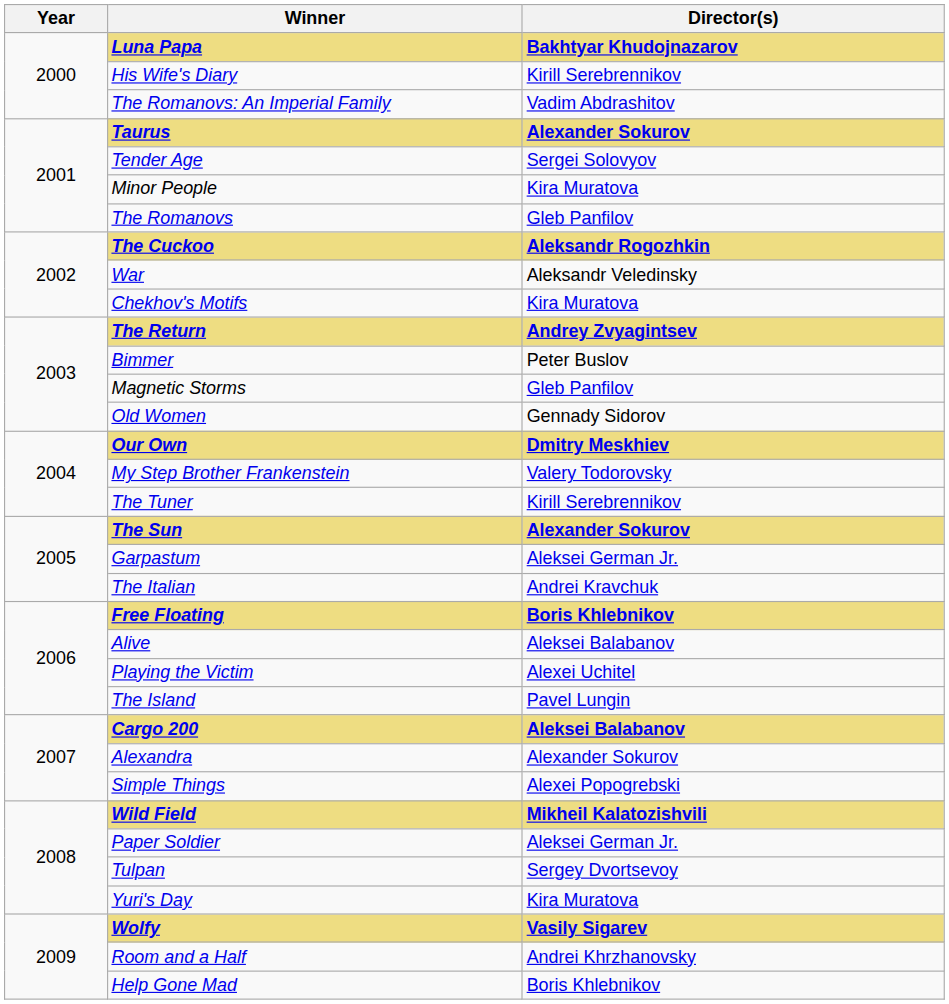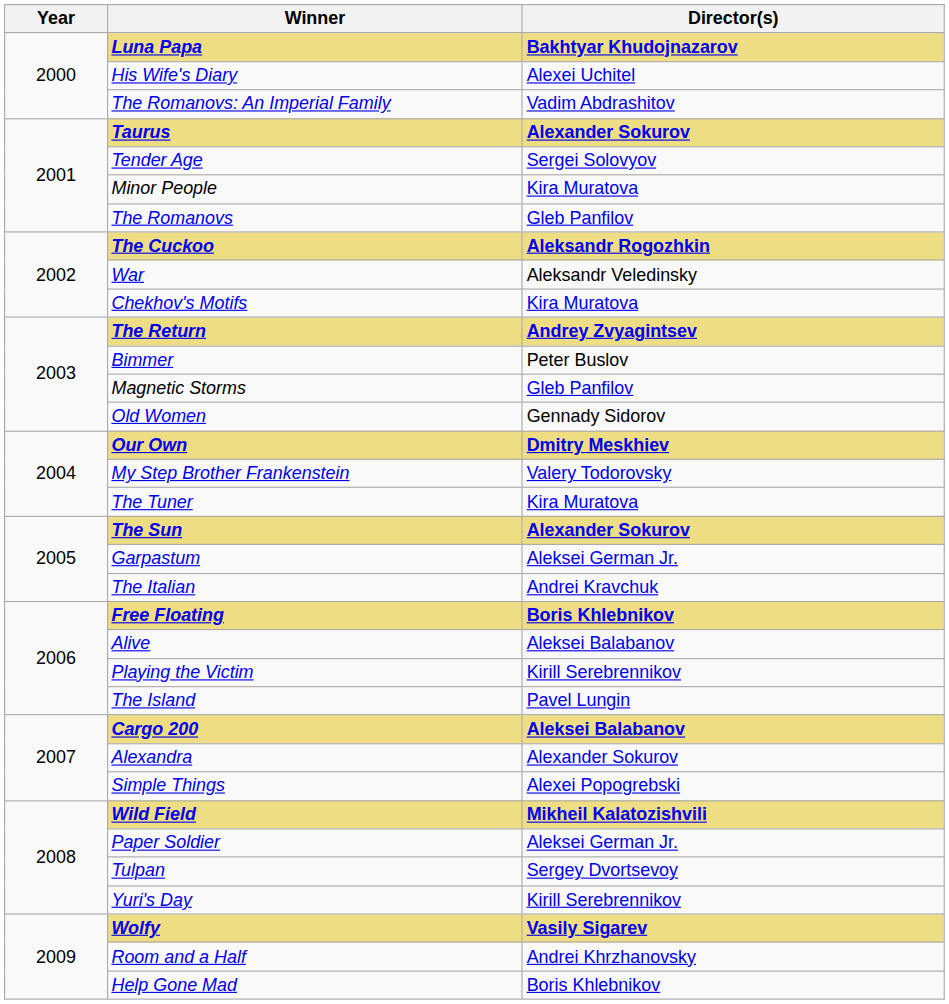 <table class="wikitable" width="95%" cellpadding="5">
 <tr>
 <th width="100"><strong>Year</strong></th>
 <th width="450"><strong>Winner</strong></th>
 <th width="450"><strong>Director(s)</strong></th>
 </tr>
 <tr>
 <td rowspan="3" style="text-align:center;">2000</td>
 <td style="background:#EEDD82;"><strong><em><a href='#'>Luna Papa</a></em></strong></td>
 <td style="background:#EEDD82;"><strong><a href='#'>Bakhtyar Khudojnazarov</a></strong></td>
 </tr>
 <tr>
 <td><em><a href='#'>His Wife's Diary</a></em></td>
-<td><a href='#'>Kirill Serebrennikov</a></td>
+<td><a href='#'>Alexei Uchitel</a></td>
 </tr>
 <tr>
 <td><em><a href='#'>The Romanovs: An Imperial Family</a></em></td>
 <td><a href='#'>Vadim Abdrashitov</a></td>
 </tr>
 <tr>
 <td rowspan="4" style="text-align:center;">2001</td>
 <td style="background:#EEDD82;"><strong><em><a href='#'>Taurus</a></em></strong></td>
 <td style="background:#EEDD82;"><strong><a href='#'>Alexander Sokurov</a></strong></td>
 </tr>
 <tr>
 <td><em><a href='#'>Tender Age</a></em></td>
 <td><a href='#'>Sergei Solovyov</a></td>
 </tr>
 <tr>
 <td><em>Minor People</em></td>
 <td><a href='#'>Kira Muratova</a></td>
 </tr>
 <tr>
 <td><em><a href='#'>The Romanovs</a></em></td>
 <td><a href='#'>Gleb Panfilov</a></td>
 </tr>
 <tr>
 <td rowspan="3" style="text-align:center;">2002</td>
 <td style="background:#EEDD82;"><strong><em><a href='#'>The Cuckoo</a></em></strong></td>
 <td style="background:#EEDD82;"><strong><a href='#'>Aleksandr Rogozhkin</a></strong></td>
 </tr>
 <tr>
 <td><em><a href='#'>War</a></em></td>
 <td>Aleksandr Veledinsky</td>
 </tr>
 <tr>
 <td><em><a href='#'>Chekhov's Motifs</a></em></td>
 <td><a href='#'>Kira Muratova</a></td>
 </tr>
 <tr>
 <td rowspan="4" style="text-align:center;">2003</td>
 <td style="background:#EEDD82;"><strong><em><a href='#'>The Return</a></em></strong></td>
 <td style="background:#EEDD82;"><strong><a href='#'>Andrey Zvyagintsev</a></strong></td>
 </tr>
 <tr>
 <td><em><a href='#'>Bimmer</a></em></td>
 <td>Peter Buslov</td>
 </tr>
 <tr>
 <td><em>Magnetic Storms</em></td>
 <td><a href='#'>Gleb Panfilov</a></td>
 </tr>
 <tr>
 <td><em><a href='#'>Old Women</a></em></td>
 <td>Gennady Sidorov</td>
 </tr>
 <tr>
 <td rowspan="3" style="text-align:center;">2004</td>
 <td style="background:#EEDD82;"><strong><em><a href='#'>Our Own</a></em></strong></td>
 <td style="background:#EEDD82;"><strong><a href='#'>Dmitry Meskhiev</a></strong></td>
 </tr>
 <tr>
 <td><em><a href='#'>My Step Brother Frankenstein</a></em></td>
 <td><a href='#'>Valery Todorovsky</a></td>
 </tr>
 <tr>
 <td><em><a href='#'>The Tuner</a></em></td>
-<td><a href='#'>Kirill Serebrennikov</a></td>
+<td><a href='#'>Kira Muratova</a></td>
 </tr>
 <tr>
 <td rowspan="3" style="text-align:center;">2005</td>
 <td style="background:#EEDD82;"><strong><em><a href='#'>The Sun</a></em></strong></td>
 <td style="background:#EEDD82;"><strong><a href='#'>Alexander Sokurov</a></strong></td>
 </tr>
 <tr>
 <td><em><a href='#'>Garpastum</a></em></td>
 <td><a href='#'>Aleksei German Jr.</a></td>
 </tr>
 <tr>
 <td><em><a href='#'>The Italian</a></em></td>
 <td><a href='#'>Andrei Kravchuk</a></td>
 </tr>
 <tr>
 <td rowspan="4" style="text-align:center;">2006</td>
 <td style="background:#EEDD82;"><strong><em><a href='#'>Free Floating</a></em></strong></td>
 <td style="background:#EEDD82;"><strong><a href='#'>Boris Khlebnikov</a></strong></td>
 </tr>
 <tr>
 <td><em><a href='#'>Alive</a></em></td>
 <td><a href='#'>Aleksei Balabanov</a></td>
 </tr>
 <tr>
 <td><em><a href='#'>Playing the Victim</a></em></td>
-<td><a href='#'>Alexei Uchitel</a></td>
+<td><a href='#'>Kirill Serebrennikov</a></td>
 </tr>
 <tr>
 <td><em><a href='#'>The Island</a></em></td>
 <td><a href='#'>Pavel Lungin</a></td>
 </tr>
 <tr>
 <td rowspan="3" style="text-align:center;">2007</td>
 <td style="background:#EEDD82;"><strong><em><a href='#'>Cargo 200</a></em></strong></td>
 <td style="background:#EEDD82;"><strong><a href='#'>Aleksei Balabanov</a></strong></td>
 </tr>
 <tr>
 <td><em><a href='#'>Alexandra</a></em></td>
 <td><a href='#'>Alexander Sokurov</a></td>
 </tr>
 <tr>
 <td><em><a href='#'>Simple Things</a></em></td>
 <td><a href='#'>Alexei Popogrebski</a></td>
 </tr>
 <tr>
 <td rowspan="4" style="text-align:center;">2008</td>
 <td style="background:#EEDD82;"><strong><em><a href='#'>Wild Field</a></em></strong></td>
 <td style="background:#EEDD82;"><strong><a href='#'>Mikheil Kalatozishvili</a></strong></td>
 </tr>
 <tr>
 <td><em><a href='#'>Paper Soldier</a></em></td>
 <td><a href='#'>Aleksei German Jr.</a></td>
 </tr>
 <tr>
 <td><em><a href='#'>Tulpan</a></em></td>
 <td><a href='#'>Sergey Dvortsevoy</a></td>
 </tr>
 <tr>
 <td><em><a href='#'>Yuri's Day</a></em></td>
-<td><a href='#'>Kira Muratova</a></td>
+<td><a href='#'>Kirill Serebrennikov</a></td>
 </tr>
 <tr>
 <td rowspan="3" style="text-align:center;">2009</td>
 <td style="background:#EEDD82;"><strong><em><a href='#'>Wolfy</a></em></strong></td>
 <td style="background:#EEDD82;"><strong><a href='#'>Vasily Sigarev</a></strong></td>
 </tr>
 <tr>
 <td><em><a href='#'>Room and a Half</a></em></td>
 <td><a href='#'>Andrei Khrzhanovsky</a></td>
 </tr>
 <tr>
 <td><em><a href='#'>Help Gone Mad</a></em></td>
 <td><a href='#'>Boris Khlebnikov</a></td>
 </tr>
 </table>
